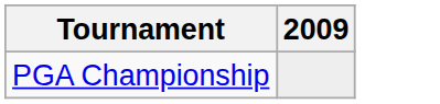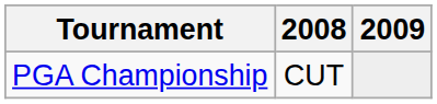 <table class="wikitable" style="font-size:95%;text-align:center;">
 <tr>
 <th>Tournament</th>
+<th>2008</th>
 <th>2009</th>
 </tr>
 <tr>
 <td align=left><a href='#'>PGA Championship</a></td>
+<td>CUT</td>
 <td style="background:#eeeeee;"></td>
 </tr>
 </table>
